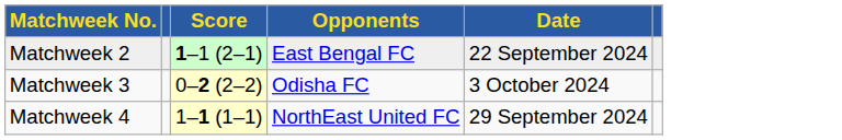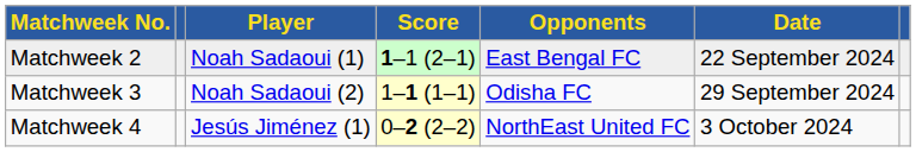 <table class="wikitable" style="text-align:center">
 <tr>
 <th style="background:#2A5AA1; color:#FADF20; text-align:center;">Matchweek No.</th>
 <th style="background:#2A5AA1; color:#FADF20; text-align:center;"></th>
+<th style="background:#2A5AA1; color:#FADF20; text-align:center;">Player</th>
 <th style="background:#2A5AA1; color:#FADF20; text-align:center;">Score</th>
 <th style="background:#2A5AA1; color:#FADF20; text-align:center;">Opponents</th>
 <th style="background:#2A5AA1; color:#FADF20; text-align:center;">Date</th>
 <th style="background:#2A5AA1; color:#FADF20; text-align:center;"></th>
 </tr>
 <tr bgcolor="#EFEFEF">
 <td style="text-align:left;">Matchweek 2</td>
 <td></td>
+<td style="text-align:left;"><a href='#'>Noah Sadaoui</a> (1)</td>
 <td style="background:#CCFFCC; text-align:center"><strong>1</strong>–1 (2–1)</td>
 <td style="text-align:left;"> <a href='#'>East Bengal FC</a></td>
 <td style="text-align:left">22 September 2024</td>
 <td></td>
 </tr>
 <tr>
 <td style="text-align:left;">Matchweek 3</td>
 <td></td>
-<td style="background:#FFFFCC; text-align:center">0–<strong>2</strong> (2–2)</td>
+<td style="text-align:left;"><a href='#'>Noah Sadaoui</a> (2)</td>
+<td style="background:#FFFFCC; text-align:center">1–<strong>1</strong> (1–1)</td>
 <td style="text-align:left;"> <a href='#'>Odisha FC</a></td>
-<td style="text-align:left;">3 October 2024</td>
+<td style="text-align:left">29 September 2024</td>
 <td></td>
 </tr>
 <tr>
 <td style="text-align:left;">Matchweek 4</td>
 <td></td>
-<td style="background:#FFFFCC; text-align:center">1–<strong>1</strong> (1–1)</td>
+<td style="text-align:left;"><a href='#'>Jesús Jiménez</a> (1)</td>
+<td style="background:#FFFFCC; text-align:center">0–<strong>2</strong> (2–2)</td>
 <td style="text-align:left;"> <a href='#'>NorthEast United FC</a></td>
-<td style="text-align:left">29 September 2024</td>
+<td style="text-align:left;">3 October 2024</td>
 <td></td>
 </tr>
 </table>
